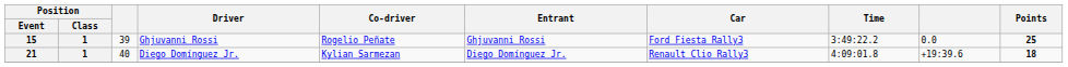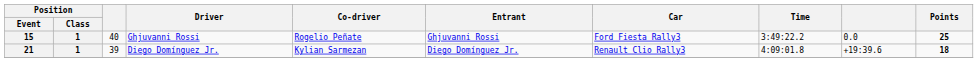 <table class="wikitable" width=85% style="font-size: 85%;">
 <tr>
 <th colspan="2">Position</th>
 <th rowspan="2"></th>
 <th rowspan="2">Driver</th>
 <th rowspan="2">Co-driver</th>
 <th rowspan="2">Entrant</th>
 <th rowspan="2">Car</th>
 <th rowspan="2">Time</th>
 <th rowspan="2"></th>
 <th rowspan="2">Points</th>
 </tr>
 <tr>
 <th>Event</th>
 <th>Class</th>
 </tr>
 <tr>
 <th>15</th>
 <th>1</th>
-<td align="center">39</td>
+<td align="center">40</td>
 <td><a href='#'>Ghjuvanni Rossi</a></td>
 <td><a href='#'>Rogelio Peñate</a></td>
 <td><a href='#'>Ghjuvanni Rossi</a></td>
 <td><a href='#'>Ford Fiesta Rally3</a></td>
 <td>3:49:22.2</td>
 <td>0.0</td>
 <td align="center"><strong>25</strong></td>
 </tr>
 <tr>
 <th>21</th>
 <th>1</th>
-<td align="center">40</td>
+<td align="center">39</td>
 <td><a href='#'>Diego Domínguez Jr.</a></td>
 <td><a href='#'>Kylian Sarmezan</a></td>
 <td><a href='#'>Diego Domínguez Jr.</a></td>
 <td><a href='#'>Renault Clio Rally3</a></td>
 <td>4:09:01.8</td>
 <td>+19:39.6</td>
 <td align="center"><strong>18</strong></td>
 </tr>
 <tr>
 </tr>
 </table>
